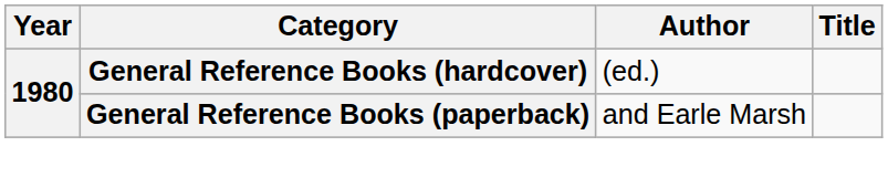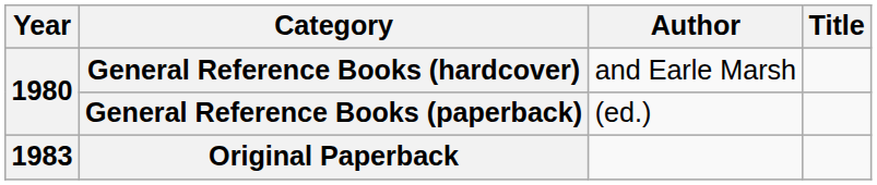 <table class="wikitable sortable mw-collapsible">
 <tr>
 <th>Year</th>
 <th>Category</th>
 <th>Author</th>
 <th>Title</th>
 </tr>
 <tr>
 <th rowspan="2"><strong>1980</strong></th>
 <th>General Reference Books (hardcover)</th>
+<td> and Earle Marsh</td>
+<td><em></em></td>
+</tr>
+<tr>
+<th>General Reference Books (paperback)</th>
 <td> (ed.)</td>
 <td><em></em></td>
 </tr>
 <tr>
-<th>General Reference Books (paperback)</th>
-<td> and Earle Marsh</td>
+<th><strong>1983</strong></th>
+<th>Original Paperback</th>
+<td></td>
 <td><em></em></td>
 </tr>
 </table>
